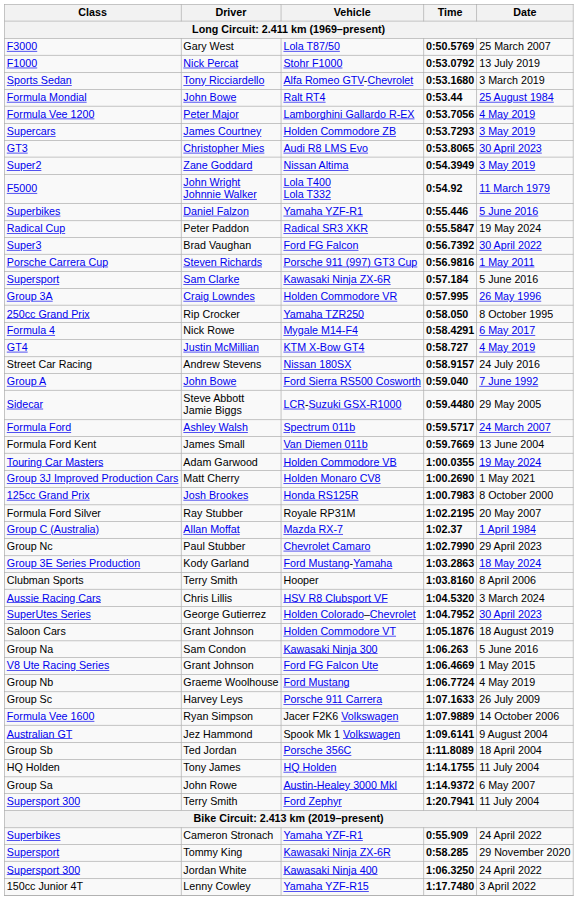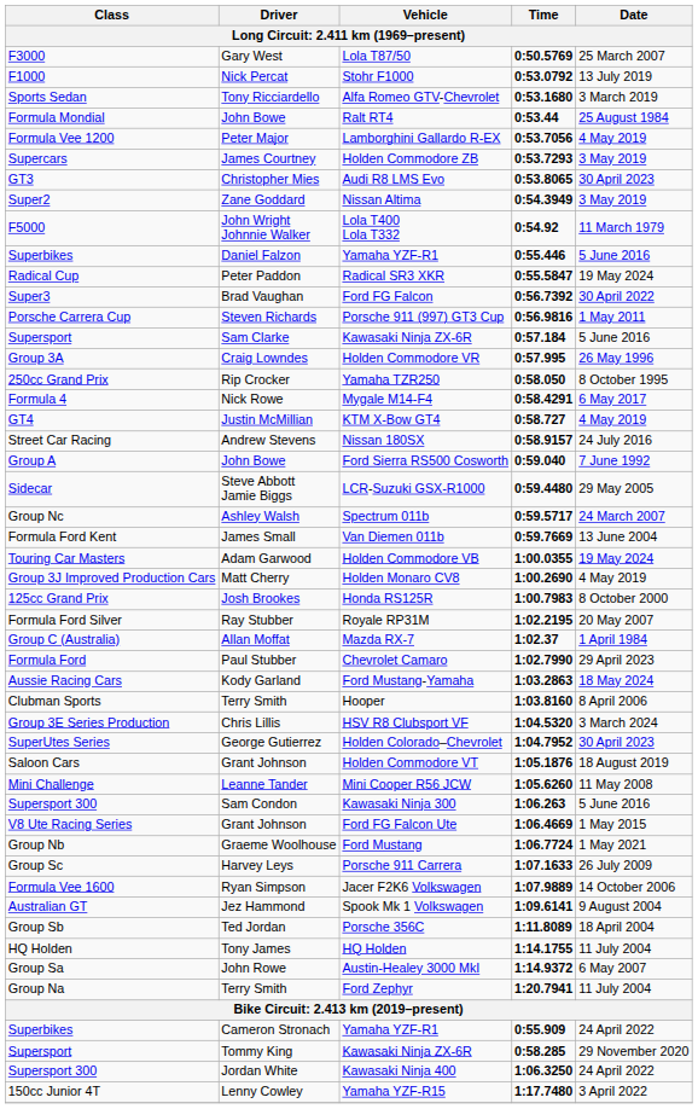 <table class="wikitable">
 <tr>
 <th>Class</th>
 <th>Driver</th>
 <th>Vehicle</th>
 <th>Time</th>
 <th>Date</th>
 </tr>
 <tr>
 <th colspan=5>Long Circuit: 2.411 km (1969–present)</th>
 </tr>
 <tr>
 <td><a href='#'>F3000</a></td>
 <td> Gary West</td>
 <td><a href='#'>Lola T87/50</a></td>
 <td><strong>0:50.5769</strong></td>
 <td>25 March 2007</td>
 </tr>
 <tr>
 <td><a href='#'>F1000</a></td>
 <td> <a href='#'>Nick Percat</a></td>
 <td><a href='#'>Stohr F1000</a></td>
 <td><strong>0:53.0792</strong></td>
 <td>13 July 2019</td>
 </tr>
 <tr>
 <td><a href='#'>Sports Sedan</a></td>
 <td> <a href='#'>Tony Ricciardello</a></td>
 <td><a href='#'>Alfa Romeo GTV</a>-<a href='#'>Chevrolet</a></td>
 <td><strong>0:53.1680</strong></td>
 <td>3 March 2019</td>
 </tr>
 <tr>
 <td><a href='#'>Formula Mondial</a></td>
 <td> <a href='#'>John Bowe</a></td>
 <td><a href='#'>Ralt RT4</a></td>
 <td><strong>0:53.44</strong></td>
 <td><a href='#'>25 August 1984</a></td>
 </tr>
 <tr>
 <td><a href='#'>Formula Vee 1200</a></td>
 <td> <a href='#'>Peter Major</a></td>
 <td><a href='#'>Lamborghini Gallardo R-EX</a></td>
 <td><strong>0:53.7056</strong></td>
 <td><a href='#'>4 May 2019</a></td>
 </tr>
 <tr>
 <td><a href='#'>Supercars</a></td>
 <td> <a href='#'>James Courtney</a></td>
 <td><a href='#'>Holden Commodore ZB</a></td>
 <td><strong>0:53.7293</strong></td>
 <td><a href='#'>3 May 2019</a></td>
 </tr>
 <tr>
 <td><a href='#'>GT3</a></td>
 <td> <a href='#'>Christopher Mies</a></td>
 <td><a href='#'>Audi R8 LMS Evo</a></td>
 <td><strong>0:53.8065</strong></td>
 <td><a href='#'>30 April 2023</a></td>
 </tr>
 <tr>
 <td><a href='#'>Super2</a></td>
 <td> <a href='#'>Zane Goddard</a></td>
 <td><a href='#'>Nissan Altima</a></td>
 <td><strong>0:54.3949</strong></td>
 <td><a href='#'>3 May 2019</a></td>
 </tr>
 <tr>
 <td><a href='#'>F5000</a></td>
 <td> <a href='#'>John Wright</a><br> <a href='#'>Johnnie Walker</a></td>
 <td><a href='#'>Lola T400</a><br><a href='#'>Lola T332</a></td>
 <td><strong>0:54.92</strong></td>
 <td><a href='#'>11 March 1979</a></td>
 </tr>
 <tr>
 <td><a href='#'>Superbikes</a></td>
 <td> <a href='#'>Daniel Falzon</a></td>
 <td><a href='#'>Yamaha YZF-R1</a></td>
 <td><strong>0:55.446</strong></td>
 <td><a href='#'>5 June 2016</a></td>
 </tr>
 <tr>
 <td><a href='#'>Radical Cup</a></td>
 <td> Peter Paddon</td>
 <td><a href='#'>Radical SR3 XKR</a></td>
 <td><strong>0:55.5847</strong></td>
 <td>19 May 2024</td>
 </tr>
 <tr>
 <td><a href='#'>Super3</a></td>
 <td> Brad Vaughan</td>
 <td><a href='#'>Ford FG Falcon</a></td>
 <td><strong>0:56.7392</strong></td>
 <td><a href='#'>30 April 2022</a></td>
 </tr>
 <tr>
 <td><a href='#'>Porsche Carrera Cup</a></td>
 <td> <a href='#'>Steven Richards</a></td>
 <td><a href='#'>Porsche 911 (997) GT3 Cup</a></td>
 <td><strong>0:56.9816</strong></td>
 <td><a href='#'>1 May 2011</a></td>
 </tr>
 <tr>
 <td><a href='#'>Supersport</a></td>
 <td> <a href='#'>Sam Clarke</a></td>
 <td><a href='#'>Kawasaki Ninja ZX-6R</a></td>
 <td><strong>0:57.184</strong></td>
 <td>5 June 2016</td>
 </tr>
 <tr>
 <td><a href='#'>Group 3A</a></td>
 <td> <a href='#'>Craig Lowndes</a></td>
 <td><a href='#'>Holden Commodore VR</a></td>
 <td><strong>0:57.995</strong></td>
 <td><a href='#'>26 May 1996</a></td>
 </tr>
 <tr>
 <td><a href='#'>250cc Grand Prix</a></td>
 <td> Rip Crocker</td>
 <td><a href='#'>Yamaha TZR250</a></td>
 <td><strong>0:58.050</strong></td>
 <td>8 October 1995</td>
 </tr>
 <tr>
 <td><a href='#'>Formula 4</a></td>
 <td> Nick Rowe</td>
 <td><a href='#'>Mygale M14-F4</a></td>
 <td><strong>0:58.4291</strong></td>
 <td><a href='#'>6 May 2017</a></td>
 </tr>
 <tr>
 <td><a href='#'>GT4</a></td>
 <td> <a href='#'>Justin McMillian</a></td>
 <td><a href='#'>KTM X-Bow GT4</a></td>
 <td><strong>0:58.727</strong></td>
 <td><a href='#'>4 May 2019</a></td>
 </tr>
 <tr>
 <td>Street Car Racing</td>
 <td> Andrew Stevens</td>
 <td><a href='#'>Nissan 180SX</a></td>
 <td><strong>0:58.9157</strong></td>
 <td>24 July 2016</td>
 </tr>
 <tr>
 <td><a href='#'>Group A</a></td>
 <td> <a href='#'>John Bowe</a></td>
 <td><a href='#'>Ford Sierra RS500 Cosworth</a></td>
 <td><strong>0:59.040</strong></td>
 <td><a href='#'>7 June 1992</a></td>
 </tr>
 <tr>
 <td><a href='#'>Sidecar</a></td>
 <td> Steve Abbott<br> Jamie Biggs</td>
 <td><a href='#'>LCR</a>-<a href='#'>Suzuki GSX-R1000</a></td>
 <td><strong>0:59.4480</strong></td>
 <td>29 May 2005</td>
 </tr>
 <tr>
-<td><a href='#'>Formula Ford</a></td>
+<td>Group Nc</td>
 <td> <a href='#'>Ashley Walsh</a></td>
 <td><a href='#'>Spectrum 011b</a></td>
 <td><strong>0:59.5717</strong></td>
 <td><a href='#'>24 March 2007</a></td>
 </tr>
 <tr>
 <td>Formula Ford Kent</td>
 <td> James Small</td>
 <td><a href='#'>Van Diemen 011b</a></td>
 <td><strong>0:59.7669</strong></td>
 <td>13 June 2004</td>
 </tr>
 <tr>
 <td><a href='#'>Touring Car Masters</a></td>
 <td> Adam Garwood</td>
 <td><a href='#'>Holden Commodore VB</a></td>
 <td><strong>1:00.0355</strong></td>
 <td><a href='#'>19 May 2024</a></td>
 </tr>
 <tr>
 <td><a href='#'>Group 3J Improved Production Cars</a></td>
 <td> Matt Cherry</td>
 <td><a href='#'>Holden Monaro CV8</a></td>
 <td><strong>1:00.2690</strong></td>
-<td>1 May 2021</td>
+<td>4 May 2019</td>
 </tr>
 <tr>
 <td><a href='#'>125cc Grand Prix</a></td>
 <td> <a href='#'>Josh Brookes</a></td>
 <td><a href='#'>Honda RS125R</a></td>
 <td><strong>1:00.7983</strong></td>
 <td>8 October 2000</td>
 </tr>
 <tr>
 <td>Formula Ford Silver</td>
 <td> Ray Stubber</td>
 <td>Royale RP31M</td>
 <td><strong>1:02.2195</strong></td>
 <td>20 May 2007</td>
 </tr>
 <tr>
 <td><a href='#'>Group C (Australia)</a></td>
 <td> <a href='#'>Allan Moffat</a></td>
 <td><a href='#'>Mazda RX-7</a></td>
 <td><strong>1:02.37</strong></td>
 <td><a href='#'>1 April 1984</a></td>
 </tr>
 <tr>
-<td>Group Nc</td>
+<td><a href='#'>Formula Ford</a></td>
 <td> Paul Stubber</td>
 <td><a href='#'>Chevrolet Camaro</a></td>
 <td><strong>1:02.7990</strong></td>
 <td>29 April 2023</td>
 </tr>
 <tr>
-<td><a href='#'>Group 3E Series Production</a></td>
+<td><a href='#'>Aussie Racing Cars</a></td>
 <td> Kody Garland</td>
 <td><a href='#'>Ford Mustang</a>-<a href='#'>Yamaha</a></td>
 <td><strong>1:03.2863</strong></td>
 <td><a href='#'>18 May 2024</a></td>
 </tr>
 <tr>
 <td>Clubman Sports</td>
 <td> Terry Smith</td>
 <td>Hooper</td>
 <td><strong>1:03.8160</strong></td>
 <td>8 April 2006</td>
 </tr>
 <tr>
-<td><a href='#'>Aussie Racing Cars</a></td>
+<td><a href='#'>Group 3E Series Production</a></td>
 <td> Chris Lillis</td>
 <td><a href='#'>HSV R8 Clubsport VF</a></td>
 <td><strong>1:04.5320</strong></td>
 <td>3 March 2024</td>
 </tr>
 <tr>
 <td><a href='#'>SuperUtes Series</a></td>
 <td> George Gutierrez</td>
 <td><a href='#'>Holden Colorado</a>–<a href='#'>Chevrolet</a></td>
 <td><strong>1:04.7952</strong></td>
 <td><a href='#'>30 April 2023</a></td>
 </tr>
 <tr>
 <td>Saloon Cars</td>
 <td> Grant Johnson</td>
 <td><a href='#'>Holden Commodore VT</a></td>
 <td><strong>1:05.1876</strong></td>
 <td>18 August 2019</td>
 </tr>
 <tr>
-<td>Group Na</td>
+<td><a href='#'>Mini Challenge</a></td>
+<td> <a href='#'>Leanne Tander</a></td>
+<td><a href='#'>Mini Cooper R56 JCW</a></td>
+<td><strong>1:05.6260</strong></td>
+<td>11 May 2008</td>
+</tr>
+<tr>
+<td><a href='#'>Supersport 300</a></td>
 <td> Sam Condon</td>
 <td><a href='#'>Kawasaki Ninja 300</a></td>
 <td><strong>1:06.263</strong></td>
 <td>5 June 2016</td>
 </tr>
 <tr>
 <td><a href='#'>V8 Ute Racing Series</a></td>
 <td> Grant Johnson</td>
 <td><a href='#'>Ford FG Falcon Ute</a></td>
 <td><strong>1:06.4669</strong></td>
 <td>1 May 2015</td>
 </tr>
 <tr>
 <td>Group Nb</td>
 <td> Graeme Woolhouse</td>
 <td><a href='#'>Ford Mustang</a></td>
 <td><strong>1:06.7724</strong></td>
-<td>4 May 2019</td>
+<td>1 May 2021</td>
 </tr>
 <tr>
 <td>Group Sc</td>
 <td> Harvey Leys</td>
 <td><a href='#'>Porsche 911 Carrera</a></td>
 <td><strong>1:07.1633</strong></td>
 <td>26 July 2009</td>
 </tr>
 <tr>
 <td><a href='#'>Formula Vee 1600</a></td>
 <td> Ryan Simpson</td>
 <td>Jacer F2K6 <a href='#'>Volkswagen</a></td>
 <td><strong>1:07.9889</strong></td>
 <td>14 October 2006</td>
 </tr>
 <tr>
 <td><a href='#'>Australian GT</a></td>
 <td> Jez Hammond</td>
 <td>Spook Mk 1 <a href='#'>Volkswagen</a></td>
 <td><strong>1:09.6141</strong></td>
 <td>9 August 2004</td>
 </tr>
 <tr>
 <td>Group Sb</td>
 <td> Ted Jordan</td>
 <td><a href='#'>Porsche 356C</a></td>
 <td><strong>1:11.8089</strong></td>
 <td>18 April 2004</td>
 </tr>
 <tr>
 <td>HQ Holden</td>
 <td> Tony James</td>
 <td><a href='#'>HQ Holden</a></td>
 <td><strong>1:14.1755</strong></td>
 <td>11 July 2004</td>
 </tr>
 <tr>
 <td>Group Sa</td>
 <td> John Rowe</td>
 <td><a href='#'>Austin-Healey 3000 MkI</a></td>
 <td><strong>1:14.9372</strong></td>
 <td>6 May 2007</td>
 </tr>
 <tr>
-<td><a href='#'>Supersport 300</a></td>
+<td>Group Na</td>
 <td> Terry Smith</td>
 <td><a href='#'>Ford Zephyr</a></td>
 <td><strong>1:20.7941</strong></td>
 <td>11 July 2004</td>
 </tr>
 <tr>
 <th colspan=5>Bike Circuit: 2.413 km (2019–present)</th>
 </tr>
 <tr>
 <td><a href='#'>Superbikes</a></td>
 <td> Cameron Stronach</td>
 <td><a href='#'>Yamaha YZF-R1</a></td>
 <td><strong>0:55.909</strong></td>
 <td>24 April 2022</td>
 </tr>
 <tr>
 <td><a href='#'>Supersport</a></td>
 <td> Tommy King</td>
 <td><a href='#'>Kawasaki Ninja ZX-6R</a></td>
 <td><strong>0:58.285</strong></td>
 <td>29 November 2020</td>
 </tr>
 <tr>
 <td><a href='#'>Supersport 300</a></td>
 <td> Jordan White</td>
 <td><a href='#'>Kawasaki Ninja 400</a></td>
 <td><strong>1:06.3250</strong></td>
 <td>24 April 2022</td>
 </tr>
 <tr>
 <td>150cc Junior 4T</td>
 <td> Lenny Cowley</td>
 <td><a href='#'>Yamaha YZF-R15</a></td>
 <td><strong>1:17.7480</strong></td>
 <td>3 April 2022</td>
 </tr>
 <tr>
 </tr>
 </table>
